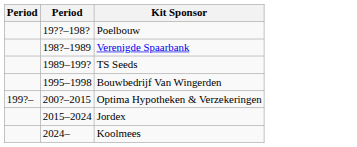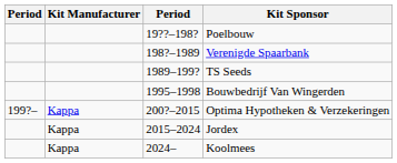 <table class=wikitable>
 <tr>
 <th>Period</th>
+<th>Kit Manufacturer</th>
 <th>Period</th>
 <th>Kit Sponsor</th>
 </tr>
 <tr>
+<td></td>
 <td></td>
 <td>19??–198?</td>
 <td>Poelbouw</td>
 </tr>
 <tr |->
 <td></td>
+<td></td>
 <td>198?–1989</td>
 <td><a href='#'>Verenigde Spaarbank</a></td>
 </tr>
 <tr>
+<td></td>
 <td></td>
 <td>1989–199?</td>
 <td>TS Seeds</td>
 </tr>
 <tr>
 <td></td>
+<td></td>
 <td>1995–1998</td>
 <td>Bouwbedrijf Van Wingerden</td>
 </tr>
 <tr>
 <td>199?–</td>
+<td><a href='#'>Kappa</a></td>
 <td>200?–2015</td>
 <td>Optima Hypotheken & Verzekeringen</td>
 </tr>
 <tr>
 <td></td>
+<td>Kappa</td>
 <td>2015–2024</td>
 <td>Jordex</td>
 </tr>
 <tr>
 <td></td>
+<td>Kappa</td>
 <td>2024–</td>
 <td>Koolmees</td>
 </tr>
 </table>
